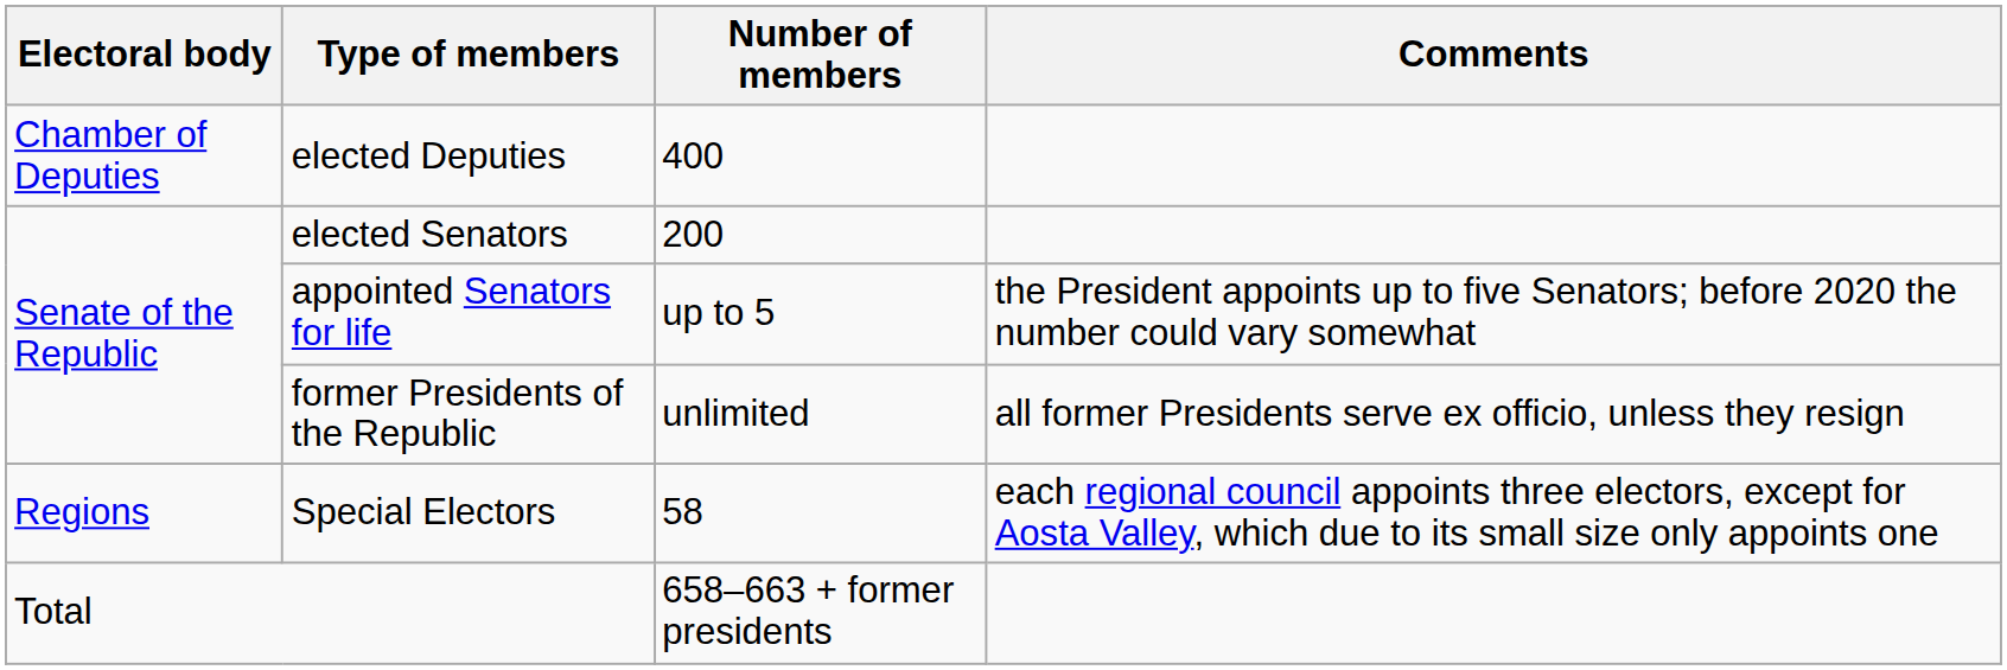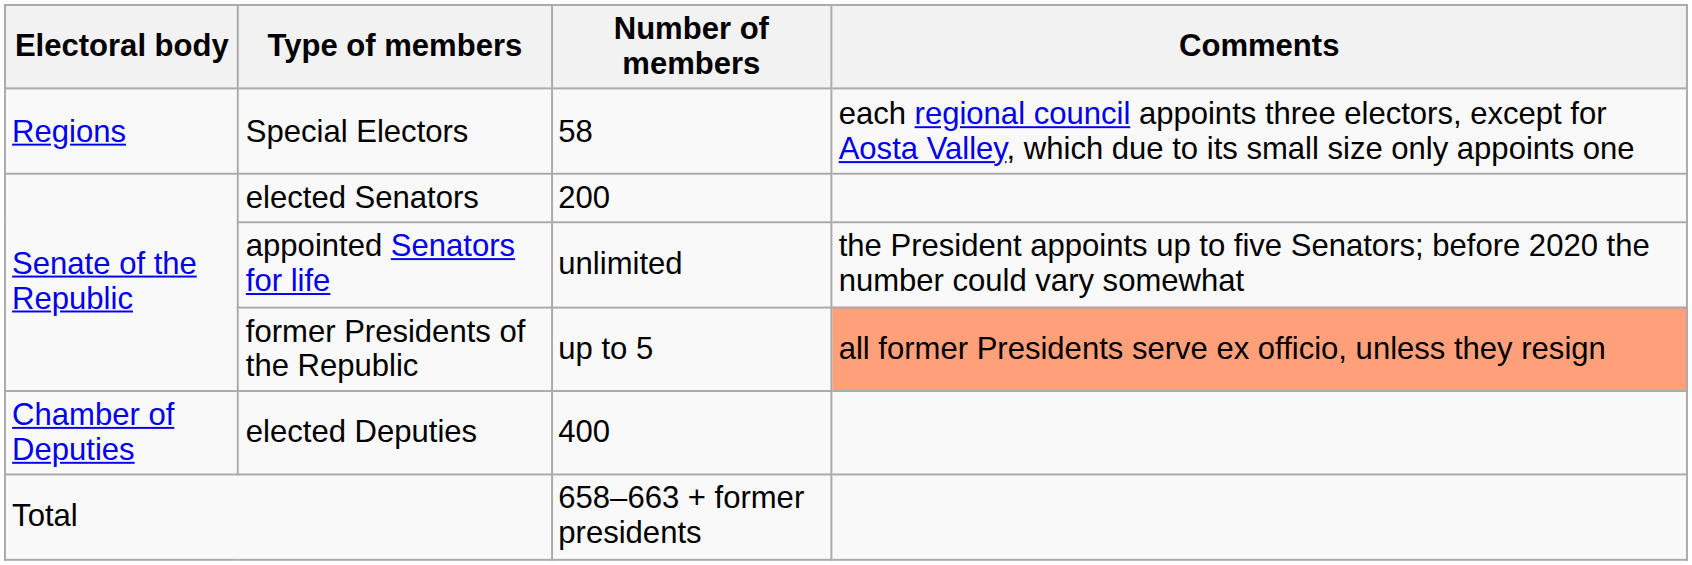 <table class="wikitable">
 <tr>
 <th>Electoral body</th>
 <th>Type of members</th>
 <th>Number of members</th>
 <th>Comments</th>
 </tr>
 <tr>
-<td><a href='#'>Chamber of Deputies</a></td>
-<td>elected Deputies</td>
-<td>400</td>
-<td></td>
+<td><a href='#'>Regions</a></td>
+<td>Special Electors</td>
+<td>58</td>
+<td>each <a href='#'>regional council</a> appoints three electors, except for <a href='#'>Aosta Valley</a>, which due to its small size only appoints one</td>
 </tr>
 <tr>
 <td rowspan="3"><a href='#'>Senate of the Republic</a></td>
 <td>elected Senators</td>
 <td>200</td>
 <td></td>
 </tr>
 <tr>
 <td>appointed <a href='#'>Senators for life</a></td>
-<td>up to 5</td>
+<td>unlimited</td>
 <td>the President appoints up to five Senators; before 2020 the number could vary somewhat</td>
 </tr>
 <tr>
 <td>former Presidents of the Republic</td>
-<td>unlimited</td>
-<td>all former Presidents serve ex officio, unless  they resign</td>
+<td>up to 5</td>
+<td style="background: lightsalmon;">all former Presidents serve ex officio, unless  they resign</td>
 </tr>
 <tr>
-<td><a href='#'>Regions</a></td>
-<td>Special Electors</td>
-<td>58</td>
-<td>each <a href='#'>regional council</a> appoints three electors, except for <a href='#'>Aosta Valley</a>, which due to its small size only appoints one</td>
+<td><a href='#'>Chamber of Deputies</a></td>
+<td>elected Deputies</td>
+<td>400</td>
+<td></td>
 </tr>
 <tr>
 <td colspan="2">Total</td>
 <td>658–663 + former presidents</td>
 <td></td>
 </tr>
 </table>
